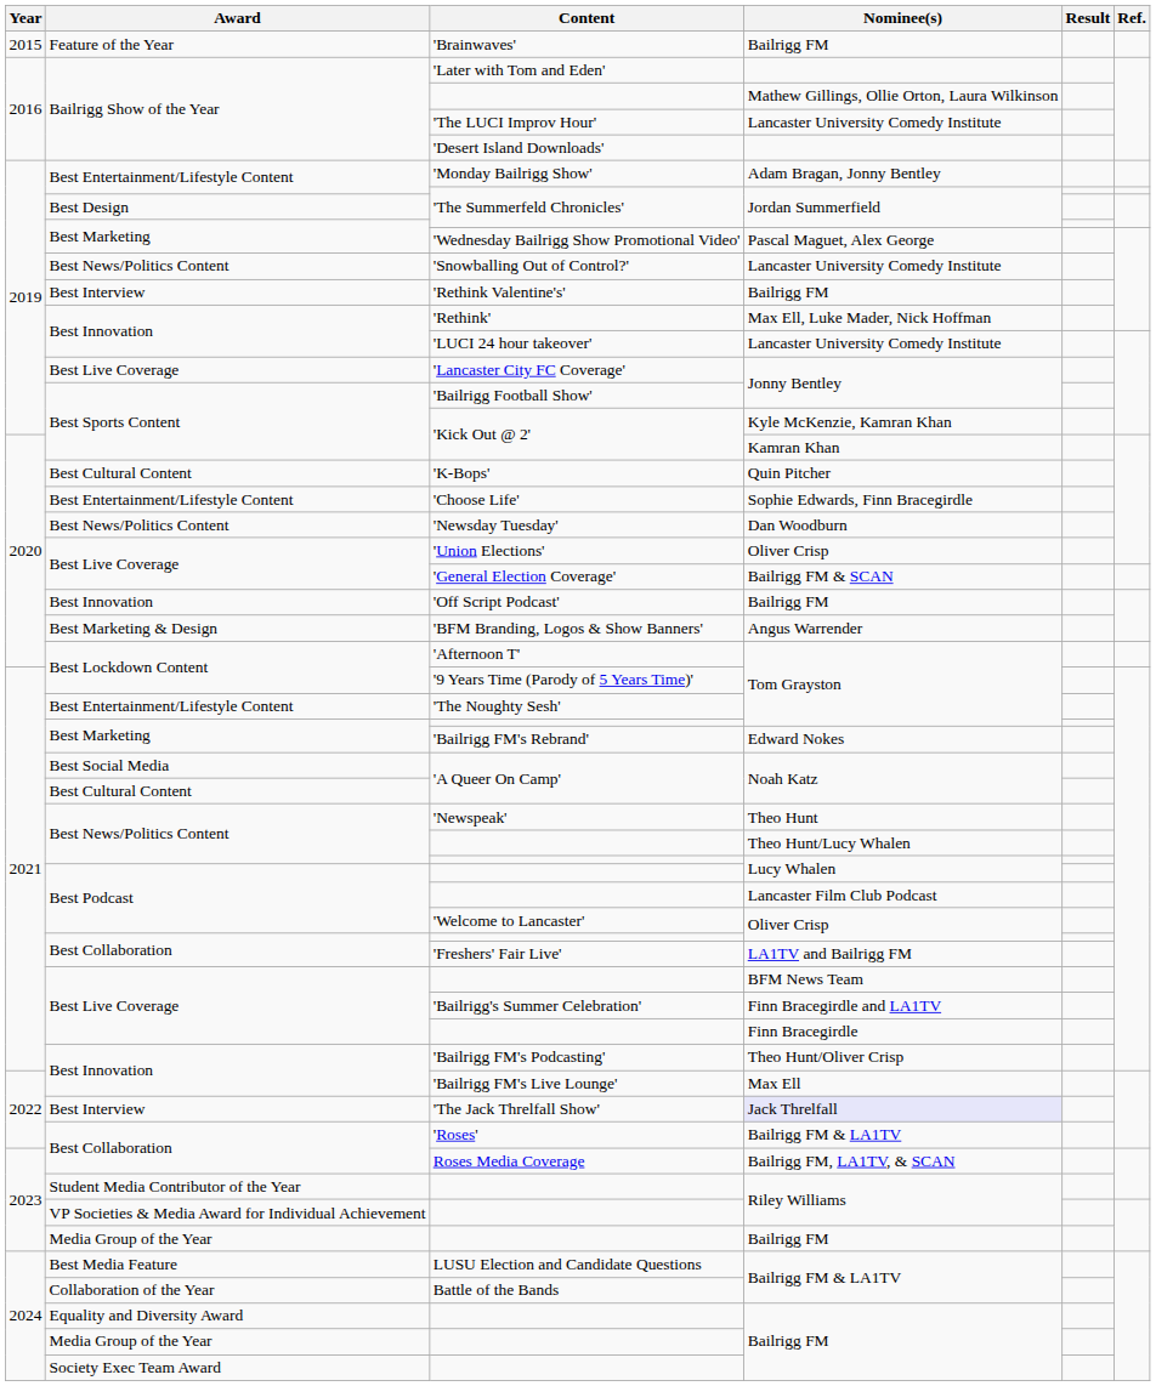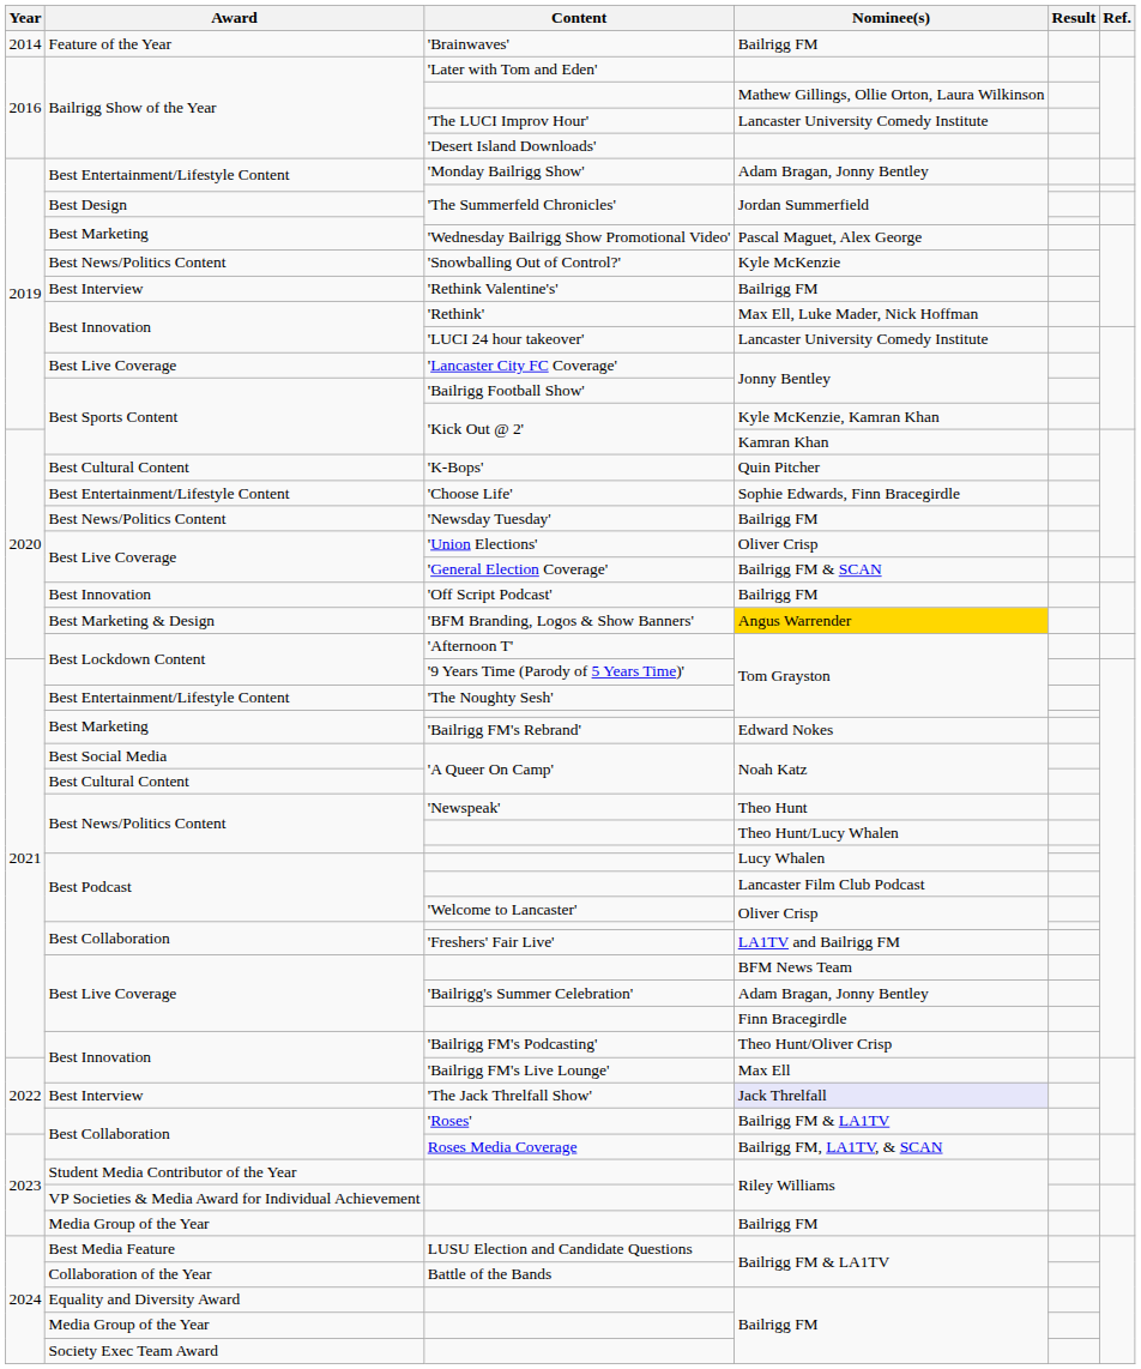 <table class="wikitable">
 <tr>
 <th>Year</th>
 <th>Award</th>
 <th>Content</th>
 <th>Nominee(s)</th>
 <th>Result</th>
 <th>Ref.</th>
 </tr>
 <tr>
-<td>2015</td>
+<td>2014</td>
 <td>Feature of the Year</td>
 <td>'Brainwaves'</td>
 <td Bailrigg FM>Bailrigg FM</td>
 <td></td>
 <td></td>
 </tr>
 <tr>
 <td rowspan="4">2016</td>
 <td rowspan="4">Bailrigg Show of the Year</td>
 <td>'Later with Tom and Eden'</td>
 <td></td>
 <td></td>
 <td rowspan="4"></td>
 </tr>
 <tr>
 <td></td>
 <td>Mathew Gillings, Ollie Orton, Laura Wilkinson</td>
 <td></td>
 </tr>
 <tr>
 <td>'The LUCI Improv Hour'</td>
 <td>Lancaster University Comedy Institute</td>
 <td></td>
 </tr>
 <tr>
 <td>'Desert Island Downloads'</td>
 <td></td>
 <td></td>
 </tr>
 <tr>
 <td rowspan="12">2019</td>
 <td rowspan="2">Best Entertainment/Lifestyle Content</td>
 <td>'Monday Bailrigg Show'</td>
 <td>Adam Bragan, Jonny Bentley</td>
 <td></td>
 <td></td>
 </tr>
 <tr>
 <td rowspan="3">'The Summerfeld Chronicles'</td>
 <td rowspan="3">Jordan Summerfield</td>
 <td></td>
 <td></td>
 </tr>
 <tr>
 <td>Best Design</td>
 <td></td>
 <td rowspan="2"></td>
 </tr>
 <tr>
 <td rowspan="2">Best Marketing</td>
 <td></td>
 </tr>
 <tr>
 <td>'Wednesday Bailrigg Show Promotional Video'</td>
 <td>Pascal Maguet, Alex George</td>
 <td></td>
 <td rowspan="4"></td>
 </tr>
 <tr>
 <td>Best News/Politics Content</td>
 <td>'Snowballing Out of Control?'</td>
-<td>Lancaster University Comedy Institute</td>
+<td>Kyle McKenzie</td>
 <td></td>
 </tr>
 <tr>
 <td>Best Interview</td>
 <td>'Rethink Valentine's'</td>
 <td>Bailrigg FM</td>
 <td></td>
 </tr>
 <tr>
 <td rowspan="2">Best Innovation</td>
 <td>'Rethink'</td>
 <td>Max Ell, Luke Mader, Nick Hoffman</td>
 <td></td>
 </tr>
 <tr>
 <td>'LUCI 24 hour takeover'</td>
 <td>Lancaster University Comedy Institute</td>
 <td></td>
 <td rowspan="4"></td>
 </tr>
 <tr>
 <td>Best Live Coverage</td>
 <td>'<a href='#'>Lancaster City FC</a> Coverage'</td>
 <td rowspan="2">Jonny Bentley</td>
 <td></td>
 </tr>
 <tr>
 <td rowspan="3">Best Sports Content</td>
 <td>'Bailrigg Football Show'</td>
 <td></td>
 </tr>
 <tr>
 <td rowspan="2">'Kick Out @ 2'</td>
 <td>Kyle McKenzie, Kamran Khan</td>
 <td></td>
 </tr>
 <tr>
 <td rowspan="9">2020</td>
 <td>Kamran Khan</td>
 <td></td>
 <td rowspan="5"></td>
 </tr>
 <tr>
 <td>Best Cultural Content</td>
 <td>'K-Bops'</td>
 <td>Quin Pitcher</td>
 <td></td>
 </tr>
 <tr>
 <td>Best Entertainment/Lifestyle Content</td>
 <td>'Choose Life'</td>
 <td>Sophie Edwards, Finn Bracegirdle</td>
 <td></td>
 </tr>
 <tr>
 <td>Best News/Politics Content</td>
 <td>'Newsday Tuesday'</td>
-<td>Dan Woodburn</td>
+<td Bailrigg FM>Bailrigg FM</td>
 <td></td>
 </tr>
 <tr>
 <td rowspan="2">Best Live Coverage</td>
 <td>'<a href='#'>Union</a> Elections'</td>
 <td>Oliver Crisp</td>
 <td></td>
 </tr>
 <tr>
 <td>'<a href='#'>General Election</a> Coverage'</td>
 <td>Bailrigg FM & <a href='#'>SCAN</a></td>
 <td></td>
 <td></td>
 </tr>
 <tr>
 <td>Best Innovation</td>
 <td>'Off Script Podcast'</td>
 <td>Bailrigg FM</td>
 <td></td>
 <td rowspan="2"></td>
 </tr>
 <tr>
 <td>Best Marketing & Design</td>
 <td>'BFM Branding, Logos & Show Banners'</td>
-<td>Angus Warrender</td>
+<td style="background: gold;">Angus Warrender</td>
 <td></td>
 </tr>
 <tr>
 <td rowspan="2">Best Lockdown Content</td>
 <td>'Afternoon T'</td>
 <td rowspan="4">Tom Grayston</td>
 <td></td>
 <td></td>
 </tr>
 <tr>
 <td rowspan="18">2021</td>
 <td>'9 Years Time (Parody of <a href='#'>5 Years Time</a>)'</td>
 <td></td>
 <td rowspan="18"></td>
 </tr>
 <tr>
 <td>Best Entertainment/Lifestyle Content</td>
 <td>'The Noughty Sesh'</td>
 <td></td>
 </tr>
 <tr>
 <td rowspan="2">Best Marketing</td>
 <td></td>
 <td></td>
 </tr>
 <tr>
 <td>'Bailrigg FM's Rebrand'</td>
 <td Edward Nokes>Edward Nokes</td>
 <td></td>
 </tr>
 <tr>
 <td>Best Social Media</td>
 <td rowspan="2">'A Queer On Camp'</td>
 <td rowspan="2">Noah Katz</td>
 <td></td>
 </tr>
 <tr>
 <td>Best Cultural Content</td>
 <td></td>
 </tr>
 <tr>
 <td rowspan="3">Best News/Politics Content</td>
 <td>'Newspeak'</td>
 <td>Theo Hunt</td>
 <td></td>
 </tr>
 <tr>
 <td></td>
 <td>Theo Hunt/Lucy Whalen</td>
 <td></td>
 </tr>
 <tr>
 <td></td>
 <td rowspan="2">Lucy Whalen</td>
 <td></td>
 </tr>
 <tr>
 <td rowspan="3">Best Podcast</td>
 <td></td>
 <td></td>
 </tr>
 <tr>
 <td></td>
 <td>Lancaster Film Club Podcast</td>
 <td></td>
 </tr>
 <tr>
 <td>'Welcome to Lancaster'</td>
 <td rowspan="2">Oliver Crisp</td>
 <td></td>
 </tr>
 <tr>
 <td rowspan="2">Best Collaboration</td>
 <td></td>
 <td></td>
 </tr>
 <tr>
 <td>'Freshers' Fair Live'</td>
 <td><a href='#'>LA1TV</a> and Bailrigg FM</td>
 <td></td>
 </tr>
 <tr>
 <td rowspan="3">Best Live Coverage</td>
 <td></td>
 <td>BFM News Team</td>
 <td></td>
 </tr>
 <tr>
 <td>'Bailrigg's Summer Celebration'</td>
-<td>Finn Bracegirdle and <a href='#'>LA1TV</a></td>
+<td>Adam Bragan, Jonny Bentley</td>
 <td></td>
 </tr>
 <tr>
 <td></td>
 <td>Finn Bracegirdle</td>
 <td></td>
 </tr>
 <tr>
 <td rowspan="2">Best Innovation</td>
 <td>'Bailrigg FM's Podcasting'</td>
 <td>Theo Hunt/Oliver Crisp</td>
 <td></td>
 </tr>
 <tr>
 <td rowspan="3">2022</td>
 <td>'Bailrigg FM's Live Lounge'</td>
 <td>Max Ell</td>
 <td></td>
 <td rowspan="3"></td>
 </tr>
 <tr>
 <td>Best Interview</td>
 <td>'The Jack Threlfall Show'</td>
 <td style="background: lavender;">Jack Threlfall</td>
 <td></td>
 </tr>
 <tr>
 <td rowspan="2">Best Collaboration</td>
 <td>'<a href='#'>Roses</a>'</td>
 <td>Bailrigg FM & <a href='#'>LA1TV</a></td>
 <td></td>
 </tr>
 <tr>
 <td rowspan="4">2023</td>
 <td><a href='#'>Roses Media Coverage</a></td>
 <td>Bailrigg FM, <a href='#'>LA1TV</a>, & <a href='#'>SCAN</a></td>
 <td></td>
 <td rowspan="2"></td>
 </tr>
 <tr>
 <td>Student Media Contributor of the Year</td>
 <td></td>
 <td rowspan="2">Riley Williams</td>
 <td></td>
 </tr>
 <tr>
 <td>VP Societies & Media Award for Individual Achievement</td>
 <td></td>
 <td></td>
 <td rowspan="2"></td>
 </tr>
 <tr>
 <td>Media Group of the Year</td>
 <td></td>
 <td>Bailrigg FM</td>
 <td></td>
 </tr>
 <tr>
 <td rowspan="5">2024</td>
 <td>Best Media Feature</td>
 <td>LUSU Election and Candidate Questions</td>
 <td rowspan="2">Bailrigg FM & LA1TV</td>
 <td></td>
 <td rowspan="5"></td>
 </tr>
 <tr>
 <td>Collaboration of the Year</td>
 <td>Battle of the Bands</td>
 <td></td>
 </tr>
 <tr>
 <td>Equality and Diversity Award</td>
 <td></td>
 <td rowspan="3">Bailrigg FM</td>
 <td></td>
 </tr>
 <tr>
 <td>Media Group of the Year</td>
 <td></td>
 <td></td>
 </tr>
 <tr>
 <td>Society Exec Team Award</td>
 <td></td>
 <td></td>
 </tr>
 </table>
